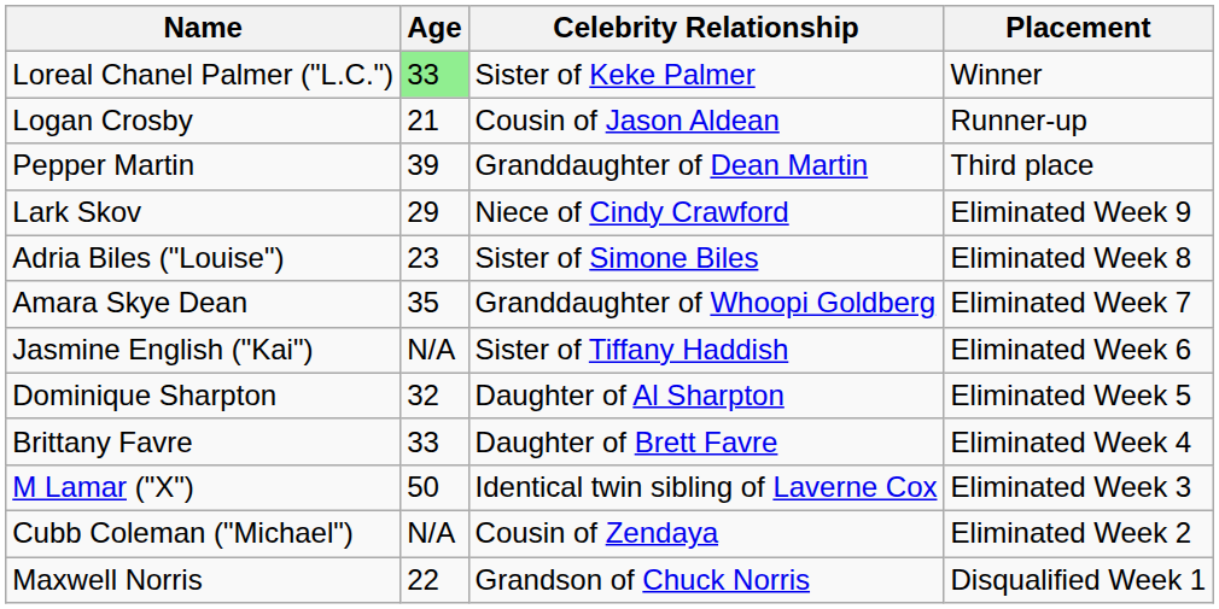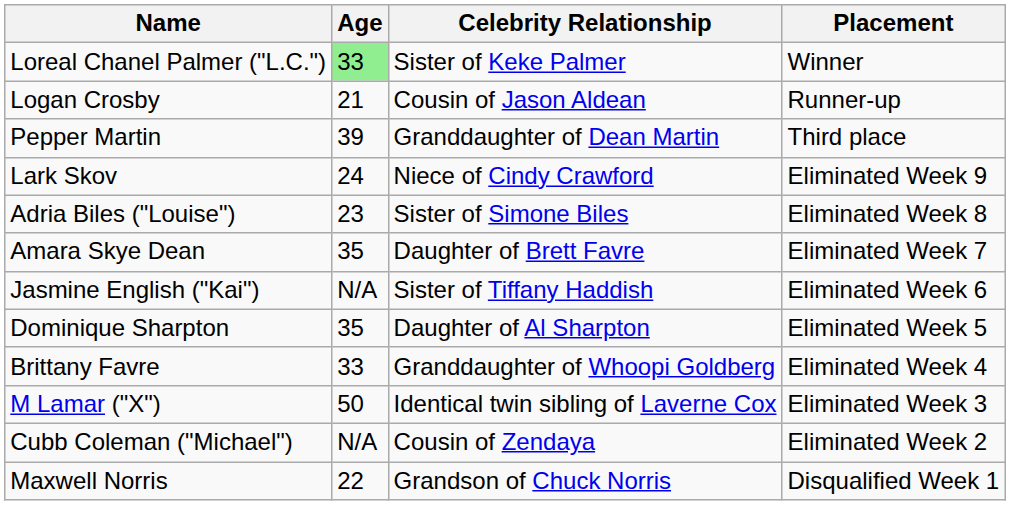 <table class="wikitable sortable plainrowheaders">
 <tr>
 <th scope="col">Name</th>
 <th scope="col">Age</th>
 <th scope="col">Celebrity Relationship</th>
 <th scope="col">Placement</th>
 </tr>
 <tr>
 <td>Loreal Chanel Palmer ("L.C.")</td>
 <td style="background: lightgreen;">33</td>
 <td>Sister of <a href='#'>Keke Palmer</a></td>
 <td>Winner</td>
 </tr>
 <tr>
 <td>Logan Crosby</td>
 <td>21</td>
 <td>Cousin of <a href='#'>Jason Aldean</a></td>
 <td>Runner-up</td>
 </tr>
 <tr>
 <td>Pepper Martin</td>
 <td>39</td>
 <td>Granddaughter of <a href='#'>Dean Martin</a></td>
 <td>Third place</td>
 </tr>
 <tr>
 <td>Lark Skov</td>
-<td>29</td>
+<td>24</td>
 <td>Niece of <a href='#'>Cindy Crawford</a></td>
 <td>Eliminated Week 9</td>
 </tr>
 <tr>
 <td>Adria Biles ("Louise")</td>
 <td>23</td>
 <td>Sister of <a href='#'>Simone Biles</a></td>
 <td>Eliminated Week 8</td>
 </tr>
 <tr>
 <td>Amara Skye Dean</td>
 <td>35</td>
-<td>Granddaughter of <a href='#'>Whoopi Goldberg</a></td>
+<td>Daughter of <a href='#'>Brett Favre</a></td>
 <td>Eliminated Week 7</td>
 </tr>
 <tr>
 <td>Jasmine English ("Kai")</td>
 <td>N/A</td>
 <td>Sister of <a href='#'>Tiffany Haddish</a></td>
 <td>Eliminated Week 6</td>
 </tr>
 <tr>
 <td>Dominique Sharpton</td>
-<td>32</td>
+<td>35</td>
 <td>Daughter of <a href='#'>Al Sharpton</a></td>
 <td>Eliminated Week 5</td>
 </tr>
 <tr>
 <td>Brittany Favre</td>
 <td>33</td>
-<td>Daughter of <a href='#'>Brett Favre</a></td>
+<td>Granddaughter of <a href='#'>Whoopi Goldberg</a></td>
 <td>Eliminated Week 4</td>
 </tr>
 <tr>
 <td><a href='#'>M Lamar</a> ("X")</td>
 <td>50</td>
 <td>Identical twin sibling of <a href='#'>Laverne Cox</a></td>
 <td>Eliminated Week 3</td>
 </tr>
 <tr>
 <td>Cubb Coleman ("Michael")</td>
 <td>N/A</td>
 <td>Cousin of <a href='#'>Zendaya</a></td>
 <td>Eliminated Week 2</td>
 </tr>
 <tr>
 <td>Maxwell Norris</td>
 <td>22</td>
 <td>Grandson of <a href='#'>Chuck Norris</a></td>
 <td>Disqualified Week 1</td>
 </tr>
 </table>
